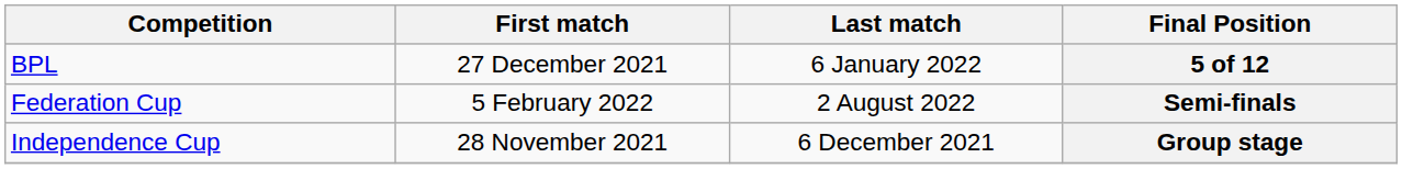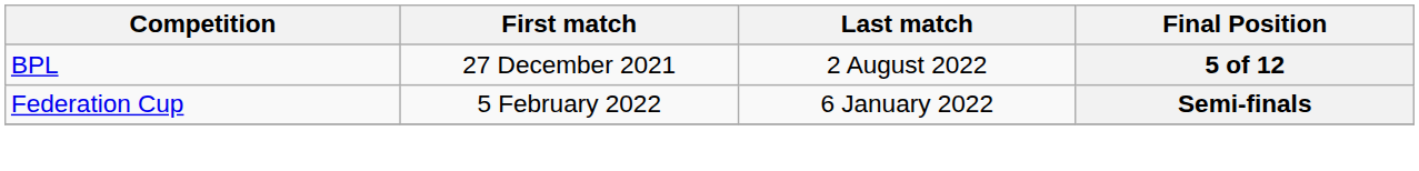 <table class="wikitable" style="text-align:center; width:900px; font-size="80%";">
 <tr>
 <th style="text-align:center; width:200px;">Competition</th>
 <th style="text-align:center; width:170px;">First match</th>
 <th style="text-align:center; width:170px;">Last match</th>
 <th style="text-align:center; width:170px;">Final Position</th>
 </tr>
 <tr>
 <td style="text-align:left;"><a href='#'>BPL</a></td>
 <td>27 December 2021</td>
-<td>6 January 2022</td>
+<td>2 August 2022</td>
 <th>5 of 12</th>
 </tr>
 <tr>
 <td style="text-align:left;"><a href='#'>Federation Cup</a></td>
 <td>5 February 2022</td>
-<td>2 August 2022</td>
+<td>6 January 2022</td>
 <th>Semi-finals</th>
-</tr>
-<tr>
-<td style="text-align:left;"><a href='#'>Independence Cup</a></td>
-<td>28 November 2021</td>
-<td>6 December 2021</td>
-<th>Group stage</th>
 </tr>
 <tr>
 </tr>
 </table>
